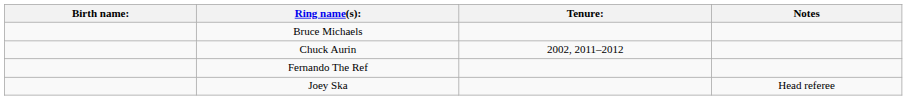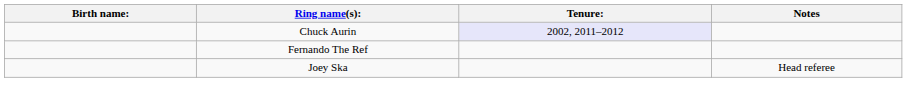 <table class="sortable wikitable" style="font-size:85%; text-align:center; width:70%;">
 <tr>
 <th>Birth name:</th>
 <th><a href='#'>Ring name</a>(s):</th>
 <th>Tenure:</th>
 <th>Notes</th>
 </tr>
 <tr>
 <td></td>
-<td>Bruce Michaels</td>
-<td sort></td>
-<td></td>
-</tr>
-<tr>
-<td></td>
 <td>Chuck Aurin</td>
-<td sort>2002, 2011–2012</td>
+<td sort style="background: lavender;">2002, 2011–2012</td>
 <td></td>
 </tr>
 <tr>
 <td></td>
 <td>Fernando The Ref</td>
 <td sort></td>
 <td></td>
 </tr>
 <tr>
 <td></td>
 <td>Joey Ska</td>
 <td sort></td>
 <td>Head referee</td>
 </tr>
 </table>
